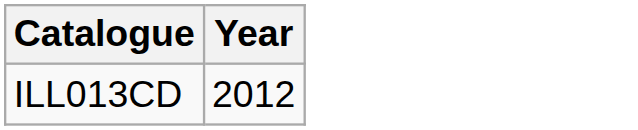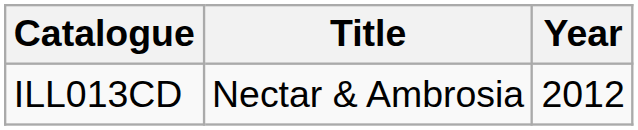 <table class="wikitable">
 <tr>
 <th>Catalogue</th>
+<th>Title</th>
 <th>Year</th>
 </tr>
 <tr>
 <td>ILL013CD</td>
+<td>Nectar & Ambrosia</td>
 <td>2012</td>
 </tr>
 </table>
